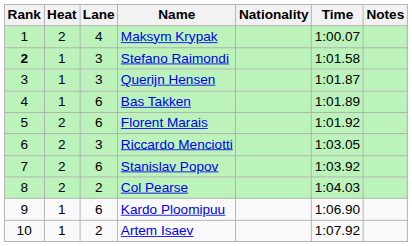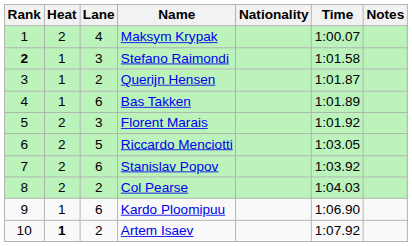 <table class="wikitable sortable" style="text-align:center">
 <tr>
 <th>Rank</th>
 <th>Heat</th>
 <th>Lane</th>
 <th>Name</th>
 <th>Nationality</th>
 <th>Time</th>
 <th>Notes</th>
 </tr>
 <tr bgcolor=bbf3bb>
 <td>1</td>
 <td>2</td>
 <td>4</td>
 <td align=left><a href='#'>Maksym Krypak</a></td>
 <td align=left></td>
 <td>1:00.07</td>
 <td></td>
 </tr>
 <tr bgcolor=bbf3bb>
 <td><strong>2</strong></td>
 <td>1</td>
 <td>3</td>
 <td align=left><a href='#'>Stefano Raimondi</a></td>
 <td align=left></td>
 <td>1:01.58</td>
 <td></td>
 </tr>
 <tr bgcolor=bbf3bb>
 <td>3</td>
 <td>1</td>
-<td>3</td>
+<td>2</td>
 <td align=left><a href='#'>Querijn Hensen</a></td>
 <td align=left></td>
 <td>1:01.87</td>
 <td></td>
 </tr>
 <tr bgcolor=bbf3bb>
 <td>4</td>
 <td>1</td>
 <td>6</td>
 <td align=left><a href='#'>Bas Takken</a></td>
 <td align=left></td>
 <td>1:01.89</td>
 <td></td>
 </tr>
 <tr bgcolor=bbf3bb>
 <td>5</td>
 <td>2</td>
-<td>6</td>
+<td>3</td>
 <td align=left><a href='#'>Florent Marais</a></td>
 <td align=left></td>
 <td>1:01.92</td>
 <td></td>
 </tr>
 <tr bgcolor=bbf3bb>
 <td>6</td>
 <td>2</td>
-<td>3</td>
+<td>5</td>
 <td align=left><a href='#'>Riccardo Menciotti</a></td>
 <td align=left></td>
 <td>1:03.05</td>
 <td></td>
 </tr>
 <tr bgcolor=bbf3bb>
 <td>7</td>
 <td>2</td>
 <td>6</td>
 <td align=left><a href='#'>Stanislav Popov</a></td>
 <td align=left></td>
 <td>1:03.92</td>
 <td></td>
 </tr>
 <tr bgcolor=bbf3bb>
 <td>8</td>
 <td>2</td>
 <td>2</td>
 <td align=left><a href='#'>Col Pearse</a></td>
 <td align=left></td>
 <td>1:04.03</td>
 <td></td>
 </tr>
 <tr>
 <td>9</td>
 <td>1</td>
 <td>6</td>
 <td align=left><a href='#'>Kardo Ploomipuu</a></td>
 <td align=left></td>
 <td>1:06.90</td>
 <td></td>
 </tr>
 <tr>
 <td>10</td>
-<td>1</td>
+<td><strong>1</strong></td>
 <td>2</td>
 <td align=left><a href='#'>Artem Isaev</a></td>
 <td align=left></td>
 <td>1:07.92</td>
 <td></td>
 </tr>
 </table>
